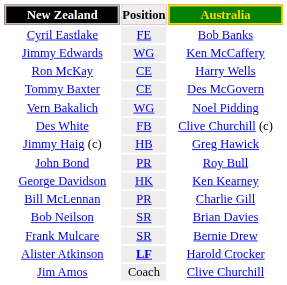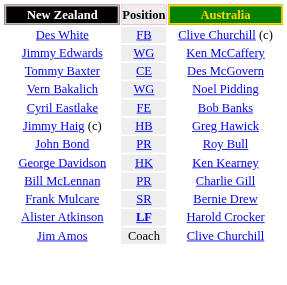 <table align=right style="font-size:90%; margin-left:1em">
 <tr bgcolor=#FF0033>
 <th align="centre" width="126" style="border: 2px solid silver; background: Black; color: white">New Zealand</th>
 <th align="center" style="background: #eeeeee; color: black">Position</th>
 <th align="centre" width="126" style="border: 2px solid gold; background: green; color: gold">Australia</th>
 </tr>
 <tr>
-<td align="center"><a href='#'>Cyril Eastlake</a></td>
-<td align="center" style="background: #eeeeee"><a href='#'>FE</a></td>
-<td align="center"><a href='#'>Bob Banks</a></td>
+<td align="center"><a href='#'>Des White</a></td>
+<td align="center" style="background: #eeeeee"><a href='#'>FB</a></td>
+<td align="center"><a href='#'>Clive Churchill</a> (c)</td>
 </tr>
 <tr>
 <td align="center"><a href='#'>Jimmy Edwards</a></td>
 <td align="center" style="background: #eeeeee"><a href='#'>WG</a></td>
 <td align="center"><a href='#'>Ken McCaffery</a></td>
-</tr>
-<tr>
-<td align="center"><a href='#'>Ron McKay</a></td>
-<td align="center" style="background: #eeeeee"><a href='#'>CE</a></td>
-<td align="center"><a href='#'>Harry Wells</a></td>
 </tr>
 <tr>
 <td align="center"><a href='#'>Tommy Baxter</a></td>
 <td align="center" style="background: #eeeeee"><a href='#'>CE</a></td>
 <td align="center"><a href='#'>Des McGovern</a></td>
 </tr>
 <tr>
 <td align="center"><a href='#'>Vern Bakalich</a></td>
 <td align="center" style="background: #eeeeee"><a href='#'>WG</a></td>
 <td align="center"><a href='#'>Noel Pidding</a></td>
 </tr>
 <tr>
-<td align="center"><a href='#'>Des White</a></td>
-<td align="center" style="background: #eeeeee"><a href='#'>FB</a></td>
-<td align="center"><a href='#'>Clive Churchill</a> (c)</td>
+<td align="center"><a href='#'>Cyril Eastlake</a></td>
+<td align="center" style="background: #eeeeee"><a href='#'>FE</a></td>
+<td align="center"><a href='#'>Bob Banks</a></td>
 </tr>
 <tr>
 <td align="center"><a href='#'>Jimmy Haig</a> (c)</td>
 <td align="center" style="background: #eeeeee"><a href='#'>HB</a></td>
 <td align="center"><a href='#'>Greg Hawick</a></td>
 </tr>
 <tr>
 <td align="center"><a href='#'>John Bond</a></td>
 <td align="center" style="background: #eeeeee"><a href='#'>PR</a></td>
 <td align="center"><a href='#'>Roy Bull</a></td>
 </tr>
 <tr>
 <td align="center"><a href='#'>George Davidson</a></td>
 <td align="center" style="background: #eeeeee"><a href='#'>HK</a></td>
 <td align="center"><a href='#'>Ken Kearney</a></td>
 </tr>
 <tr>
 <td align="center"><a href='#'>Bill McLennan</a></td>
 <td align="center" style="background: #eeeeee"><a href='#'>PR</a></td>
 <td align="center"><a href='#'>Charlie Gill</a></td>
 </tr>
 <tr>
-<td align="center"><a href='#'>Bob Neilson</a></td>
-<td align="center" style="background: #eeeeee"><a href='#'>SR</a></td>
-<td align="center"><a href='#'>Brian Davies</a></td>
-</tr>
-<tr>
 <td align="center"><a href='#'>Frank Mulcare</a></td>
 <td align="center" style="background: #eeeeee"><a href='#'>SR</a></td>
 <td align="center"><a href='#'>Bernie Drew</a></td>
 </tr>
 <tr>
 <td align="center"><a href='#'>Alister Atkinson</a></td>
 <td align="center" style="background: #eeeeee"><strong><a href='#'>LF</a></strong></td>
 <td align="center"><a href='#'>Harold Crocker</a></td>
 </tr>
 <tr>
 <td align="center"><a href='#'>Jim Amos</a></td>
 <td align="center" style="background: #eeeeee">Coach</td>
 <td align="center"><a href='#'>Clive Churchill</a></td>
 </tr>
 </table>
